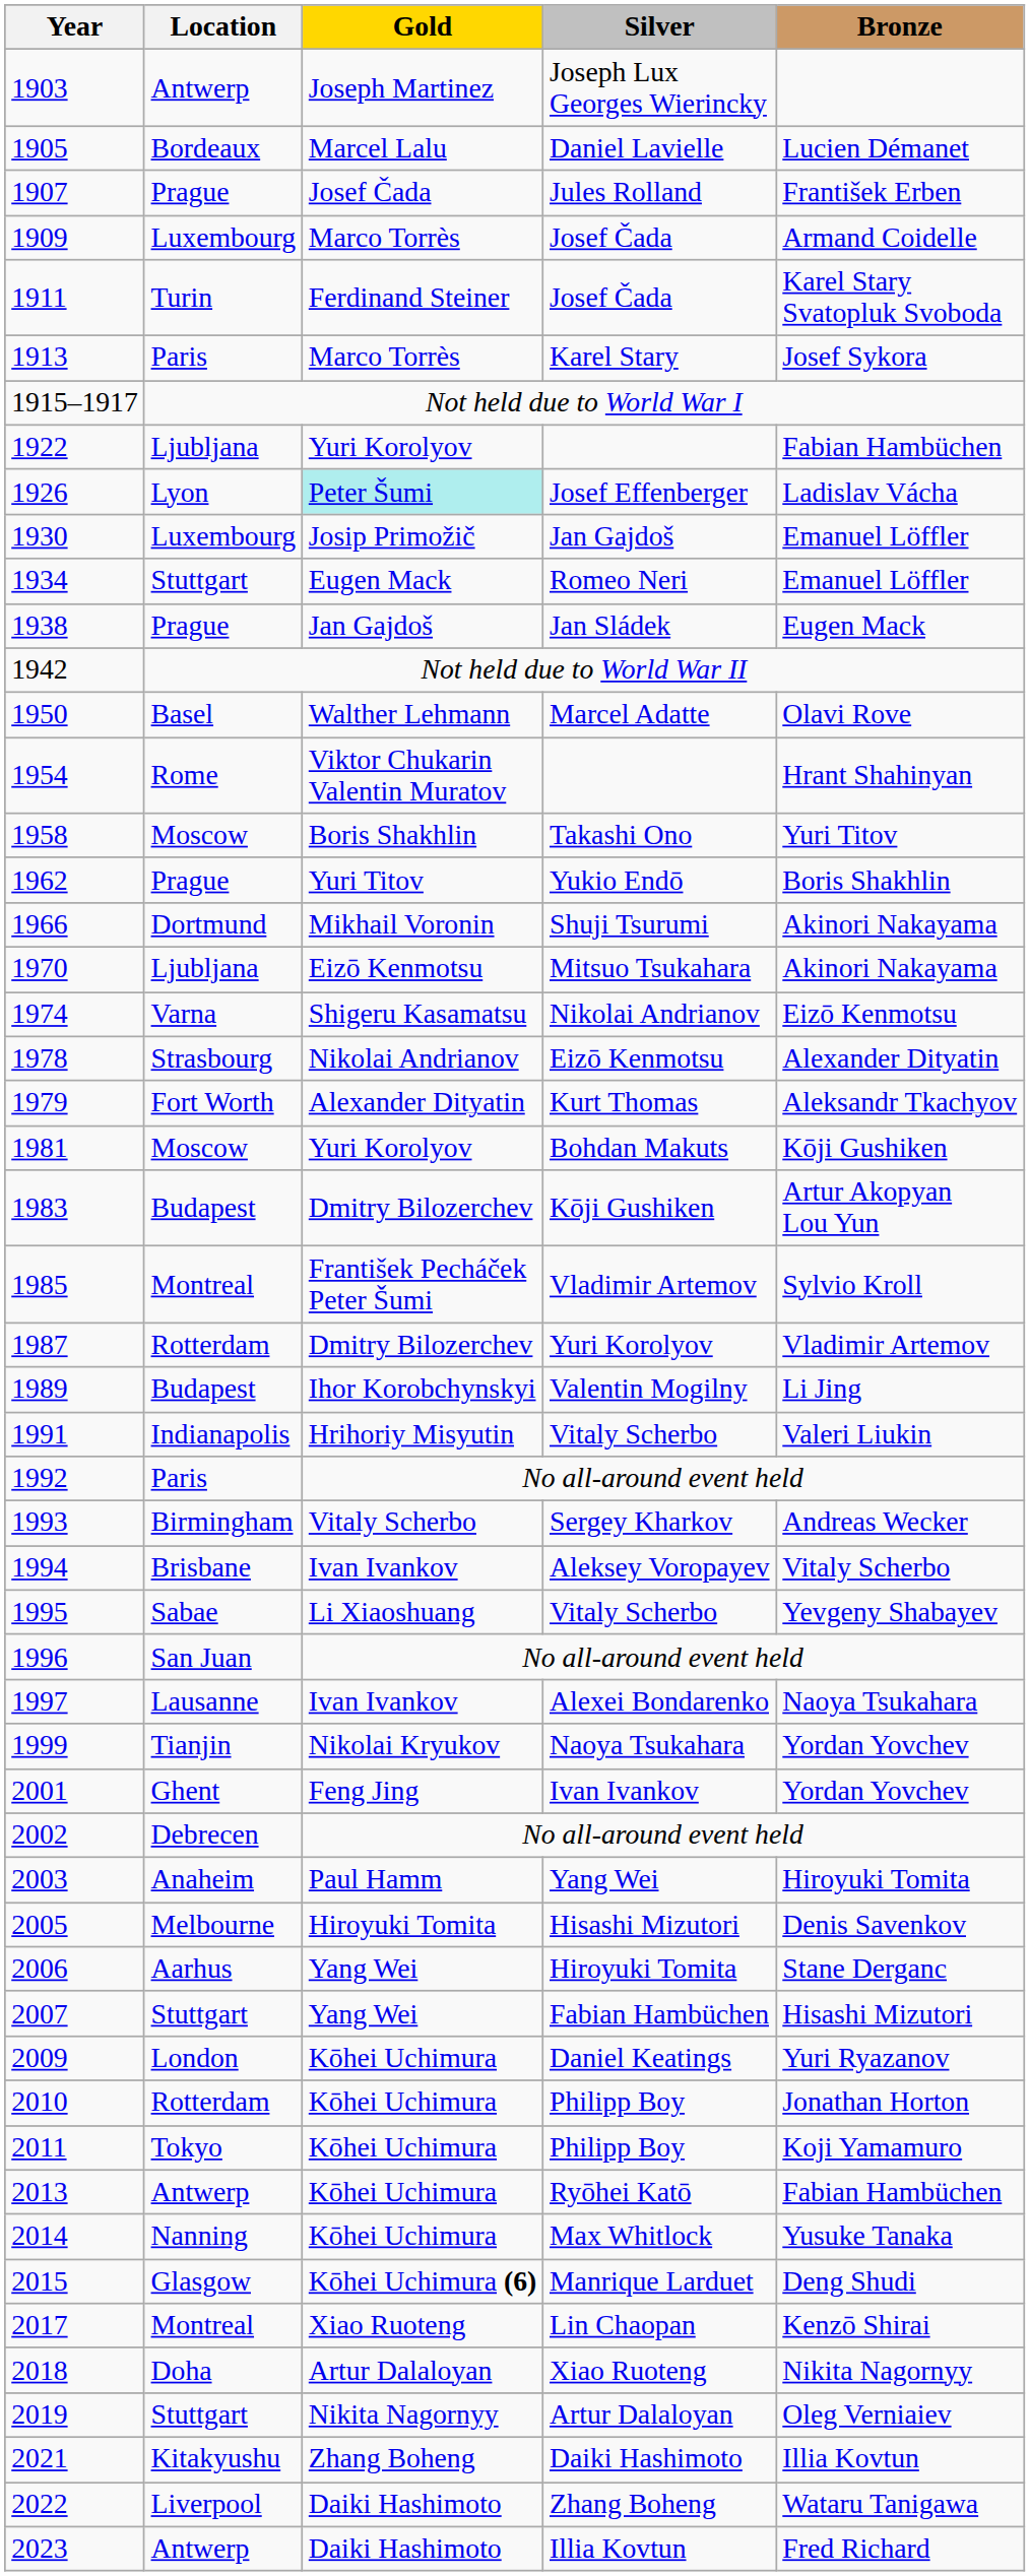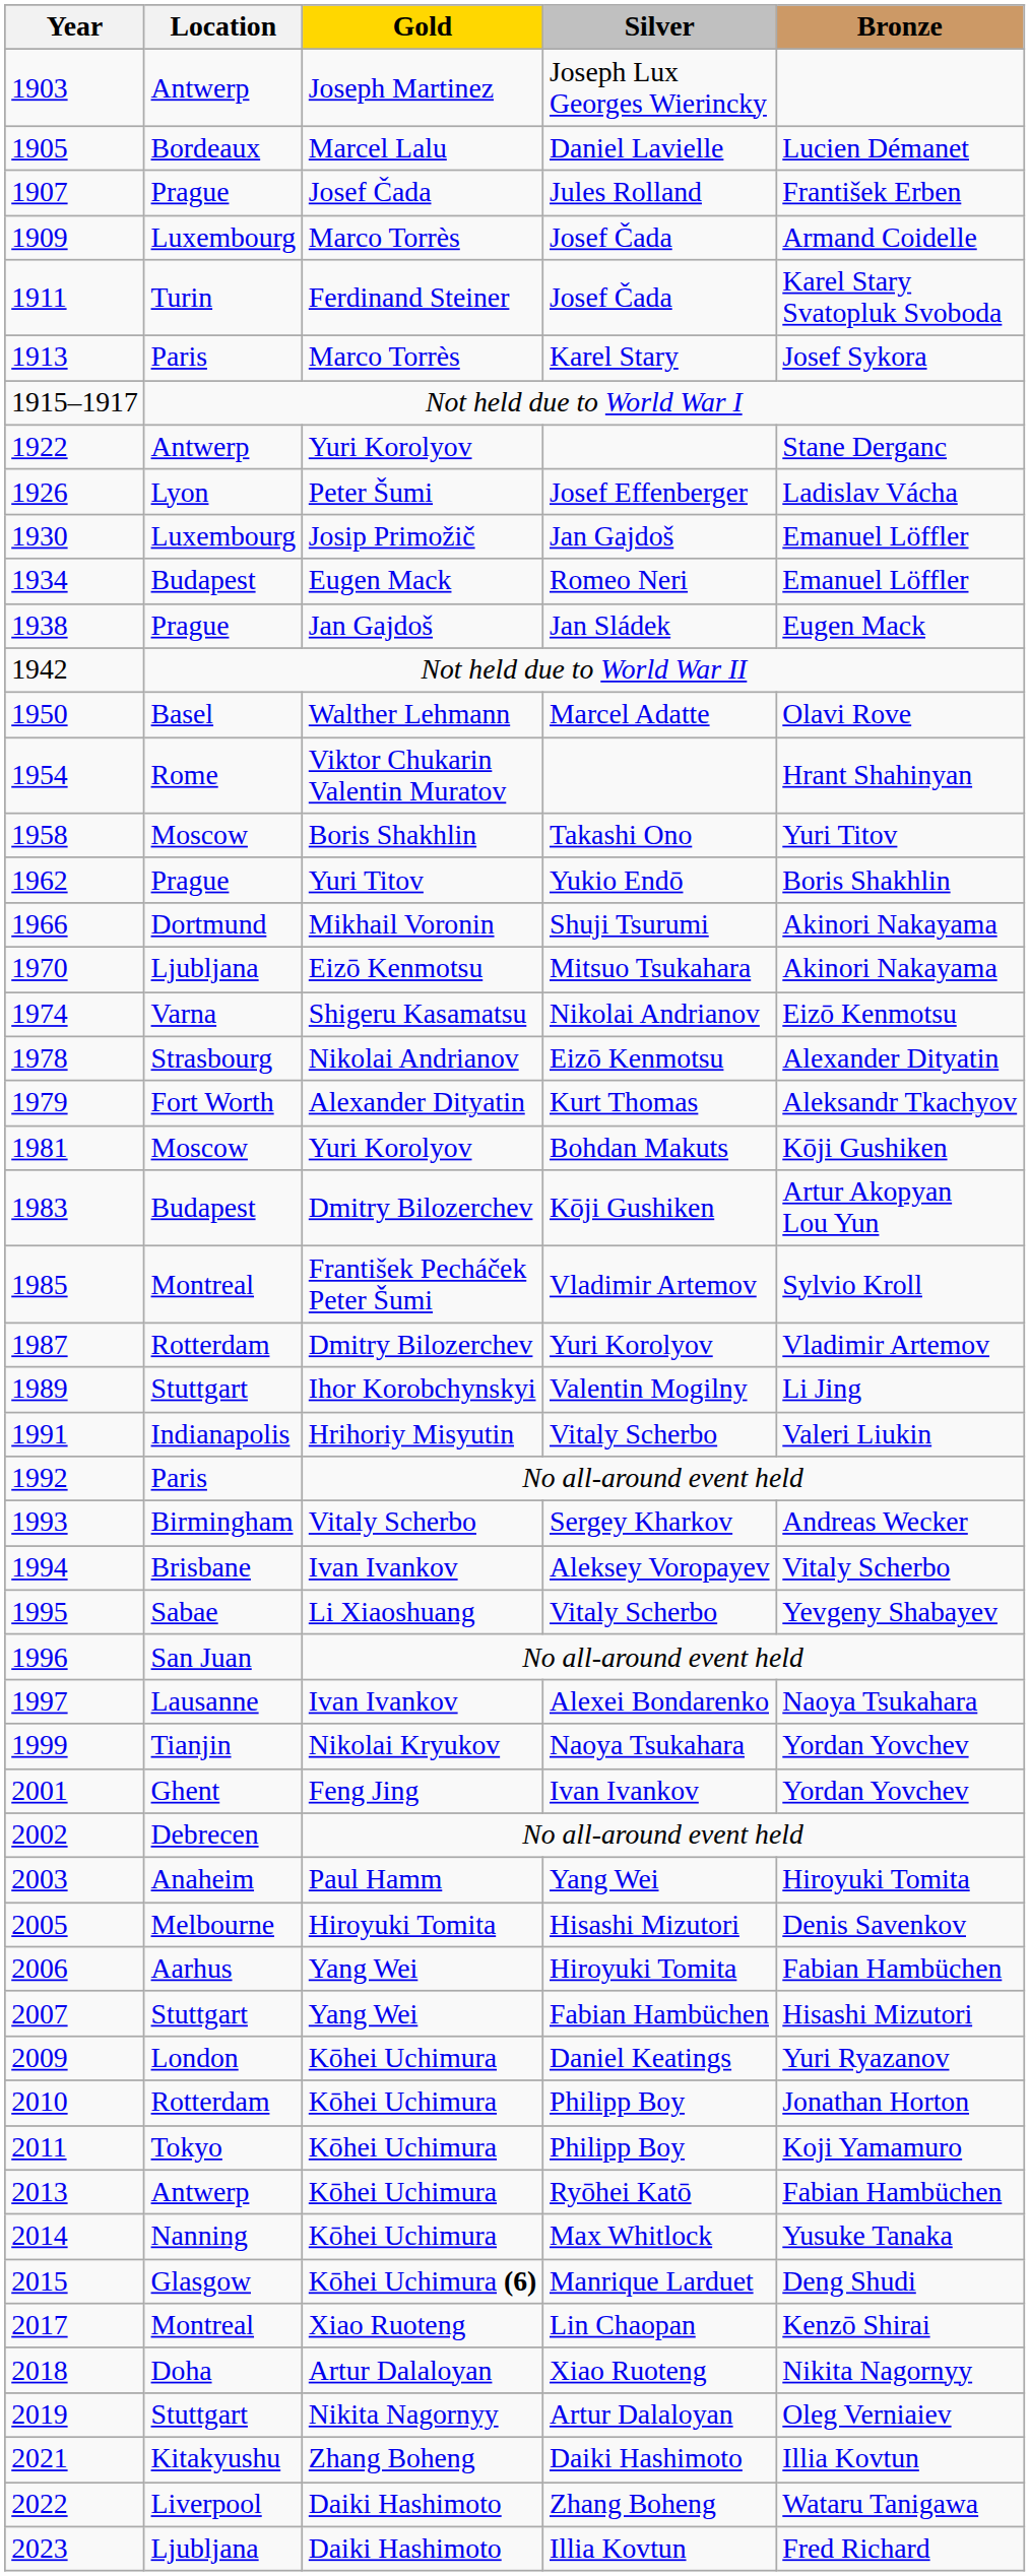 <table class="wikitable">
 <tr>
 <th>Year</th>
 <th>Location</th>
 <th style="background-color:gold;">Gold</th>
 <th style="background-color:silver;">Silver</th>
 <th style="background-color:#cc9966;">Bronze</th>
 </tr>
 <tr>
 <td><a href='#'>1903</a></td>
 <td> <a href='#'>Antwerp</a></td>
 <td> <a href='#'>Joseph Martinez</a></td>
 <td> Joseph Lux <br>  <a href='#'>Georges Wierincky</a></td>
 <td></td>
 </tr>
 <tr>
 <td><a href='#'>1905</a></td>
 <td> <a href='#'>Bordeaux</a></td>
 <td> <a href='#'>Marcel Lalu</a></td>
 <td> <a href='#'>Daniel Lavielle</a></td>
 <td> <a href='#'>Lucien Démanet</a></td>
 </tr>
 <tr>
 <td><a href='#'>1907</a></td>
 <td> <a href='#'>Prague</a></td>
 <td> <a href='#'>Josef Čada</a></td>
 <td> <a href='#'>Jules Rolland</a></td>
 <td> <a href='#'>František Erben</a></td>
 </tr>
 <tr>
 <td><a href='#'>1909</a></td>
 <td> <a href='#'>Luxembourg</a></td>
 <td> <a href='#'>Marco Torrès</a></td>
 <td> <a href='#'>Josef Čada</a></td>
 <td> <a href='#'>Armand Coidelle</a></td>
 </tr>
 <tr>
 <td><a href='#'>1911</a></td>
 <td> <a href='#'>Turin</a></td>
 <td> <a href='#'>Ferdinand Steiner</a></td>
 <td> <a href='#'>Josef Čada</a></td>
 <td> <a href='#'>Karel Stary</a> <br>  <a href='#'>Svatopluk Svoboda</a></td>
 </tr>
 <tr>
 <td><a href='#'>1913</a></td>
 <td> <a href='#'>Paris</a></td>
 <td> <a href='#'>Marco Torrès</a></td>
 <td> <a href='#'>Karel Stary</a></td>
 <td> <a href='#'>Josef Sykora</a></td>
 </tr>
 <tr>
 <td>1915–1917</td>
 <td align="center" colspan="4"><em>Not held due to <a href='#'>World War I</a></em></td>
 </tr>
 <tr>
 <td><a href='#'>1922</a></td>
-<td> <a href='#'>Ljubljana</a></td>
+<td> <a href='#'>Antwerp</a></td>
 <td> <a href='#'>Yuri Korolyov</a></td>
 <td></td>
-<td> <a href='#'>Fabian Hambüchen</a></td>
+<td> <a href='#'>Stane Derganc</a></td>
 </tr>
 <tr>
 <td><a href='#'>1926</a></td>
 <td> <a href='#'>Lyon</a></td>
-<td style="background: paleturquoise;"> <a href='#'>Peter Šumi</a></td>
+<td> <a href='#'>Peter Šumi</a></td>
 <td> <a href='#'>Josef Effenberger</a></td>
 <td> <a href='#'>Ladislav Vácha</a></td>
 </tr>
 <tr>
 <td><a href='#'>1930</a></td>
 <td> <a href='#'>Luxembourg</a></td>
 <td> <a href='#'>Josip Primožič</a></td>
 <td> <a href='#'>Jan Gajdoš</a></td>
 <td> <a href='#'>Emanuel Löffler</a></td>
 </tr>
 <tr>
 <td><a href='#'>1934</a></td>
-<td> <a href='#'>Stuttgart</a></td>
+<td> <a href='#'>Budapest</a></td>
 <td> <a href='#'>Eugen Mack</a></td>
 <td> <a href='#'>Romeo Neri</a></td>
 <td> <a href='#'>Emanuel Löffler</a></td>
 </tr>
 <tr>
 <td><a href='#'>1938</a></td>
 <td> <a href='#'>Prague</a></td>
 <td> <a href='#'>Jan Gajdoš</a></td>
 <td> <a href='#'>Jan Sládek</a></td>
 <td> <a href='#'>Eugen Mack</a></td>
 </tr>
 <tr>
 <td>1942</td>
 <td align="center" colspan="4"><em>Not held due to <a href='#'>World War II</a> </em></td>
 </tr>
 <tr>
 <td><a href='#'>1950</a></td>
 <td> <a href='#'>Basel</a></td>
 <td> <a href='#'>Walther Lehmann</a></td>
 <td> <a href='#'>Marcel Adatte</a></td>
 <td> <a href='#'>Olavi Rove</a></td>
 </tr>
 <tr>
 <td><a href='#'>1954</a></td>
 <td> <a href='#'>Rome</a></td>
 <td> <a href='#'>Viktor Chukarin</a> <br>  <a href='#'>Valentin Muratov</a></td>
 <td></td>
 <td> <a href='#'>Hrant Shahinyan</a></td>
 </tr>
 <tr>
 <td><a href='#'>1958</a></td>
 <td> <a href='#'>Moscow</a></td>
 <td> <a href='#'>Boris Shakhlin</a></td>
 <td> <a href='#'>Takashi Ono</a></td>
 <td> <a href='#'>Yuri Titov</a></td>
 </tr>
 <tr>
 <td><a href='#'>1962</a></td>
 <td> <a href='#'>Prague</a></td>
 <td> <a href='#'>Yuri Titov</a></td>
 <td> <a href='#'>Yukio Endō</a></td>
 <td> <a href='#'>Boris Shakhlin</a></td>
 </tr>
 <tr>
 <td><a href='#'>1966</a></td>
 <td> <a href='#'>Dortmund</a></td>
 <td> <a href='#'>Mikhail Voronin</a></td>
 <td> <a href='#'>Shuji Tsurumi</a></td>
 <td> <a href='#'>Akinori Nakayama</a></td>
 </tr>
 <tr>
 <td><a href='#'>1970</a></td>
 <td> <a href='#'>Ljubljana</a></td>
 <td> <a href='#'>Eizō Kenmotsu</a></td>
 <td> <a href='#'>Mitsuo Tsukahara</a></td>
 <td> <a href='#'>Akinori Nakayama</a></td>
 </tr>
 <tr>
 <td><a href='#'>1974</a></td>
 <td> <a href='#'>Varna</a></td>
 <td> <a href='#'>Shigeru Kasamatsu</a></td>
 <td> <a href='#'>Nikolai Andrianov</a></td>
 <td> <a href='#'>Eizō Kenmotsu</a></td>
 </tr>
 <tr>
 <td><a href='#'>1978</a></td>
 <td> <a href='#'>Strasbourg</a></td>
 <td> <a href='#'>Nikolai Andrianov</a></td>
 <td> <a href='#'>Eizō Kenmotsu</a></td>
 <td> <a href='#'>Alexander Dityatin</a></td>
 </tr>
 <tr>
 <td><a href='#'>1979</a></td>
 <td> <a href='#'>Fort Worth</a></td>
 <td> <a href='#'>Alexander Dityatin</a></td>
 <td> <a href='#'>Kurt Thomas</a></td>
 <td> <a href='#'>Aleksandr Tkachyov</a></td>
 </tr>
 <tr>
 <td><a href='#'>1981</a></td>
 <td> <a href='#'>Moscow</a></td>
 <td> <a href='#'>Yuri Korolyov</a></td>
 <td> <a href='#'>Bohdan Makuts</a></td>
 <td> <a href='#'>Kōji Gushiken</a></td>
 </tr>
 <tr>
 <td><a href='#'>1983</a></td>
 <td> <a href='#'>Budapest</a></td>
 <td> <a href='#'>Dmitry Bilozerchev</a></td>
 <td> <a href='#'>Kōji Gushiken</a></td>
 <td> <a href='#'>Artur Akopyan</a> <br>  <a href='#'>Lou Yun</a></td>
 </tr>
 <tr>
 <td><a href='#'>1985</a></td>
 <td> <a href='#'>Montreal</a></td>
 <td> <a href='#'>František Pecháček</a> <br>  <a href='#'>Peter Šumi</a></td>
 <td> <a href='#'>Vladimir Artemov</a></td>
 <td> <a href='#'>Sylvio Kroll</a></td>
 </tr>
 <tr>
 <td><a href='#'>1987</a></td>
 <td> <a href='#'>Rotterdam</a></td>
 <td> <a href='#'>Dmitry Bilozerchev</a></td>
 <td> <a href='#'>Yuri Korolyov</a></td>
 <td> <a href='#'>Vladimir Artemov</a></td>
 </tr>
 <tr>
 <td><a href='#'>1989</a></td>
-<td> <a href='#'>Budapest</a></td>
+<td> <a href='#'>Stuttgart</a></td>
 <td> <a href='#'>Ihor Korobchynskyi</a></td>
 <td> <a href='#'>Valentin Mogilny</a></td>
 <td> <a href='#'>Li Jing</a></td>
 </tr>
 <tr>
 <td><a href='#'>1991</a></td>
 <td> <a href='#'>Indianapolis</a></td>
 <td> <a href='#'>Hrihoriy Misyutin</a></td>
 <td> <a href='#'>Vitaly Scherbo</a></td>
 <td> <a href='#'>Valeri Liukin</a></td>
 </tr>
 <tr>
 <td><a href='#'>1992</a></td>
 <td> <a href='#'>Paris</a></td>
 <td colspan="3" align="center"><em>No all-around event held</em></td>
 </tr>
 <tr>
 <td><a href='#'>1993</a></td>
 <td> <a href='#'>Birmingham</a></td>
 <td> <a href='#'>Vitaly Scherbo</a></td>
 <td> <a href='#'>Sergey Kharkov</a></td>
 <td> <a href='#'>Andreas Wecker</a></td>
 </tr>
 <tr>
 <td><a href='#'>1994</a></td>
 <td> <a href='#'>Brisbane</a></td>
 <td> <a href='#'>Ivan Ivankov</a></td>
 <td> <a href='#'>Aleksey Voropayev</a></td>
 <td> <a href='#'>Vitaly Scherbo</a></td>
 </tr>
 <tr>
 <td><a href='#'>1995</a></td>
 <td> <a href='#'>Sabae</a></td>
 <td> <a href='#'>Li Xiaoshuang</a></td>
 <td> <a href='#'>Vitaly Scherbo</a></td>
 <td> <a href='#'>Yevgeny Shabayev</a></td>
 </tr>
 <tr>
 <td><a href='#'>1996</a></td>
 <td> <a href='#'>San Juan</a></td>
 <td colspan="3" align="center"><em>No all-around event held</em></td>
 </tr>
 <tr>
 <td><a href='#'>1997</a></td>
 <td> <a href='#'>Lausanne</a></td>
 <td> <a href='#'>Ivan Ivankov</a></td>
 <td> <a href='#'>Alexei Bondarenko</a></td>
 <td> <a href='#'>Naoya Tsukahara</a></td>
 </tr>
 <tr>
 <td><a href='#'>1999</a></td>
 <td> <a href='#'>Tianjin</a></td>
 <td> <a href='#'>Nikolai Kryukov</a></td>
 <td> <a href='#'>Naoya Tsukahara</a></td>
 <td> <a href='#'>Yordan Yovchev</a></td>
 </tr>
 <tr>
 <td><a href='#'>2001</a></td>
 <td> <a href='#'>Ghent</a></td>
 <td> <a href='#'>Feng Jing</a></td>
 <td> <a href='#'>Ivan Ivankov</a></td>
 <td> <a href='#'>Yordan Yovchev</a></td>
 </tr>
 <tr>
 <td><a href='#'>2002</a></td>
 <td> <a href='#'>Debrecen</a></td>
 <td colspan="3" align="center"><em>No all-around event held</em></td>
 </tr>
 <tr>
 <td><a href='#'>2003</a></td>
 <td> <a href='#'>Anaheim</a></td>
 <td> <a href='#'>Paul Hamm</a></td>
 <td> <a href='#'>Yang Wei</a></td>
 <td> <a href='#'>Hiroyuki Tomita</a></td>
 </tr>
 <tr>
 <td><a href='#'>2005</a></td>
 <td> <a href='#'>Melbourne</a></td>
 <td> <a href='#'>Hiroyuki Tomita</a></td>
 <td> <a href='#'>Hisashi Mizutori</a></td>
 <td> <a href='#'>Denis Savenkov</a></td>
 </tr>
 <tr>
 <td><a href='#'>2006</a></td>
 <td> <a href='#'>Aarhus</a></td>
 <td> <a href='#'>Yang Wei</a></td>
 <td> <a href='#'>Hiroyuki Tomita</a></td>
-<td> <a href='#'>Stane Derganc</a></td>
+<td> <a href='#'>Fabian Hambüchen</a></td>
 </tr>
 <tr>
 <td><a href='#'>2007</a></td>
 <td> <a href='#'>Stuttgart</a></td>
 <td> <a href='#'>Yang Wei</a></td>
 <td> <a href='#'>Fabian Hambüchen</a></td>
 <td> <a href='#'>Hisashi Mizutori</a></td>
 </tr>
 <tr>
 <td><a href='#'>2009</a></td>
 <td> <a href='#'>London</a></td>
 <td> <a href='#'>Kōhei Uchimura</a></td>
 <td> <a href='#'>Daniel Keatings</a></td>
 <td> <a href='#'>Yuri Ryazanov</a></td>
 </tr>
 <tr>
 <td><a href='#'>2010</a></td>
 <td> <a href='#'>Rotterdam</a></td>
 <td> <a href='#'>Kōhei Uchimura</a></td>
 <td> <a href='#'>Philipp Boy</a></td>
 <td> <a href='#'>Jonathan Horton</a></td>
 </tr>
 <tr>
 <td><a href='#'>2011</a></td>
 <td> <a href='#'>Tokyo</a></td>
 <td> <a href='#'>Kōhei Uchimura</a></td>
 <td> <a href='#'>Philipp Boy</a></td>
 <td> <a href='#'>Koji Yamamuro</a></td>
 </tr>
 <tr>
 <td><a href='#'>2013</a></td>
 <td> <a href='#'>Antwerp</a></td>
 <td> <a href='#'>Kōhei Uchimura</a></td>
 <td> <a href='#'>Ryōhei Katō</a></td>
 <td> <a href='#'>Fabian Hambüchen</a></td>
 </tr>
 <tr>
 <td><a href='#'>2014</a></td>
 <td> <a href='#'>Nanning</a></td>
 <td> <a href='#'>Kōhei Uchimura</a></td>
 <td> <a href='#'>Max Whitlock</a></td>
 <td> <a href='#'>Yusuke Tanaka</a></td>
 </tr>
 <tr>
 <td><a href='#'>2015</a></td>
 <td> <a href='#'>Glasgow</a></td>
 <td> <a href='#'>Kōhei Uchimura</a> <strong>(6)</strong></td>
 <td> <a href='#'>Manrique Larduet</a></td>
 <td> <a href='#'>Deng Shudi</a></td>
 </tr>
 <tr>
 <td><a href='#'>2017</a></td>
 <td> <a href='#'>Montreal</a></td>
 <td> <a href='#'>Xiao Ruoteng</a></td>
 <td> <a href='#'>Lin Chaopan</a></td>
 <td> <a href='#'>Kenzō Shirai</a></td>
 </tr>
 <tr>
 <td><a href='#'>2018</a></td>
 <td> <a href='#'>Doha</a></td>
 <td> <a href='#'>Artur Dalaloyan</a></td>
 <td> <a href='#'>Xiao Ruoteng</a></td>
 <td> <a href='#'>Nikita Nagornyy</a></td>
 </tr>
 <tr>
 <td><a href='#'>2019</a></td>
 <td> <a href='#'>Stuttgart</a></td>
 <td> <a href='#'>Nikita Nagornyy</a></td>
 <td> <a href='#'>Artur Dalaloyan</a></td>
 <td> <a href='#'>Oleg Verniaiev</a></td>
 </tr>
 <tr>
 <td><a href='#'>2021</a></td>
 <td> <a href='#'>Kitakyushu</a></td>
 <td> <a href='#'>Zhang Boheng</a></td>
 <td> <a href='#'>Daiki Hashimoto</a></td>
 <td> <a href='#'>Illia Kovtun</a></td>
 </tr>
 <tr>
 <td><a href='#'>2022</a></td>
 <td> <a href='#'>Liverpool</a></td>
 <td> <a href='#'>Daiki Hashimoto</a></td>
 <td> <a href='#'>Zhang Boheng</a></td>
 <td> <a href='#'>Wataru Tanigawa</a></td>
 </tr>
 <tr>
 <td><a href='#'>2023</a></td>
-<td> <a href='#'>Antwerp</a></td>
+<td> <a href='#'>Ljubljana</a></td>
 <td> <a href='#'>Daiki Hashimoto</a></td>
 <td> <a href='#'>Illia Kovtun</a></td>
 <td> <a href='#'>Fred Richard</a></td>
 </tr>
 </table>
